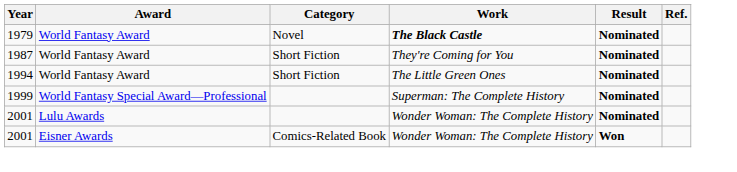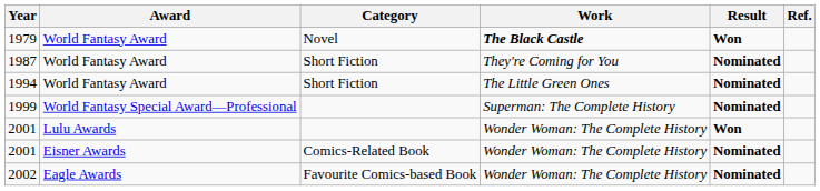 <table class="wikitable">
 <tr>
 <th>Year</th>
 <th>Award</th>
 <th>Category</th>
 <th>Work</th>
 <th>Result</th>
 <th>Ref.</th>
 </tr>
 <tr>
 <td>1979</td>
 <td><a href='#'>World Fantasy Award</a></td>
 <td>Novel</td>
 <td><strong><em>The Black Castle</em></strong></td>
-<td><strong>Nominated</strong></td>
+<td><strong>Won</strong></td>
 <td></td>
 </tr>
 <tr>
 <td>1987</td>
 <td>World Fantasy Award</td>
 <td>Short Fiction</td>
 <td><em>They're Coming for You</em></td>
 <td><strong>Nominated</strong></td>
 <td></td>
 </tr>
 <tr>
 <td>1994</td>
 <td>World Fantasy Award</td>
 <td>Short Fiction</td>
 <td><em>The Little Green Ones</em></td>
 <td><strong>Nominated</strong></td>
 <td></td>
 </tr>
 <tr>
 <td>1999</td>
 <td><a href='#'>World Fantasy Special Award—Professional</a></td>
 <td></td>
 <td><em>Superman: The Complete History</em></td>
 <td><strong>Nominated</strong></td>
 <td></td>
 </tr>
 <tr>
 <td>2001</td>
 <td><a href='#'>Lulu Awards</a></td>
 <td></td>
 <td><em>Wonder Woman: The Complete History</em></td>
-<td><strong>Nominated</strong></td>
+<td><strong>Won</strong></td>
 <td></td>
 </tr>
 <tr>
 <td>2001</td>
 <td><a href='#'>Eisner Awards</a></td>
 <td>Comics-Related Book</td>
 <td><em>Wonder Woman: The Complete History</em></td>
-<td><strong>Won</strong></td>
+<td><strong>Nominated</strong></td>
+<td></td>
+</tr>
+<tr>
+<td>2002</td>
+<td><a href='#'>Eagle Awards</a></td>
+<td>Favourite Comics-based Book</td>
+<td><em>Wonder Woman: The Complete History</em></td>
+<td><strong>Nominated</strong></td>
 <td></td>
 </tr>
 </table>
